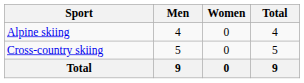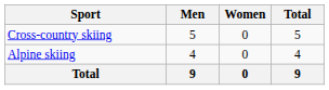 <table class="wikitable" style="text-align:center;">
 <tr>
 <th width=200>Sport</th>
 <th width=60>Men</th>
 <th width=60>Women</th>
 <th width=60>Total</th>
 </tr>
 <tr>
+<td align=left><a href='#'>Cross-country skiing</a></td>
+<td>5</td>
+<td>0</td>
+<td>5</td>
+</tr>
+<tr>
 <td align=left><a href='#'>Alpine skiing</a></td>
 <td>4</td>
 <td>0</td>
 <td>4</td>
-</tr>
-<tr>
-<td align=left><a href='#'>Cross-country skiing</a></td>
-<td>5</td>
-<td>0</td>
-<td>5</td>
 </tr>
 <tr>
 <th>Total</th>
 <th>9</th>
 <th>0</th>
 <th>9</th>
 </tr>
 </table>
